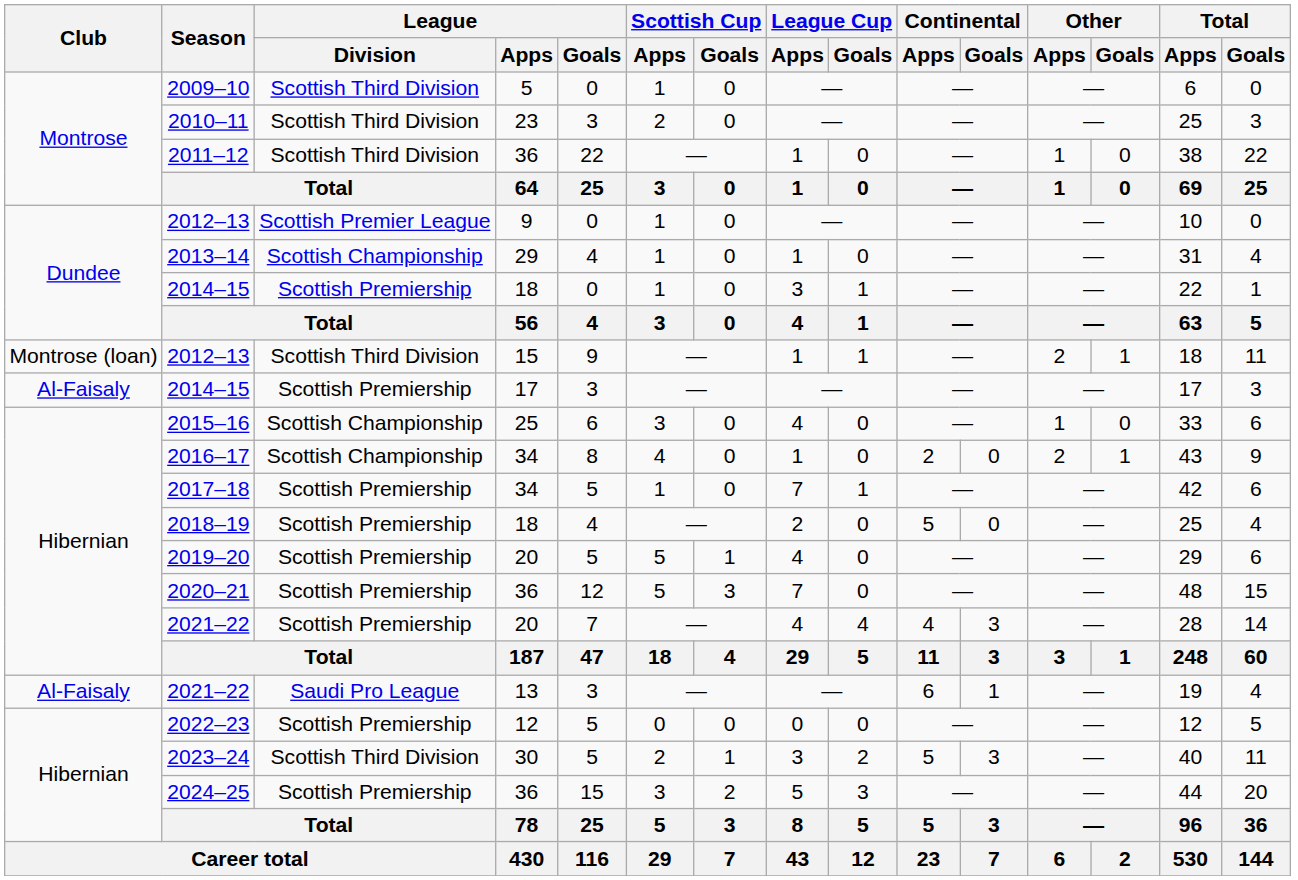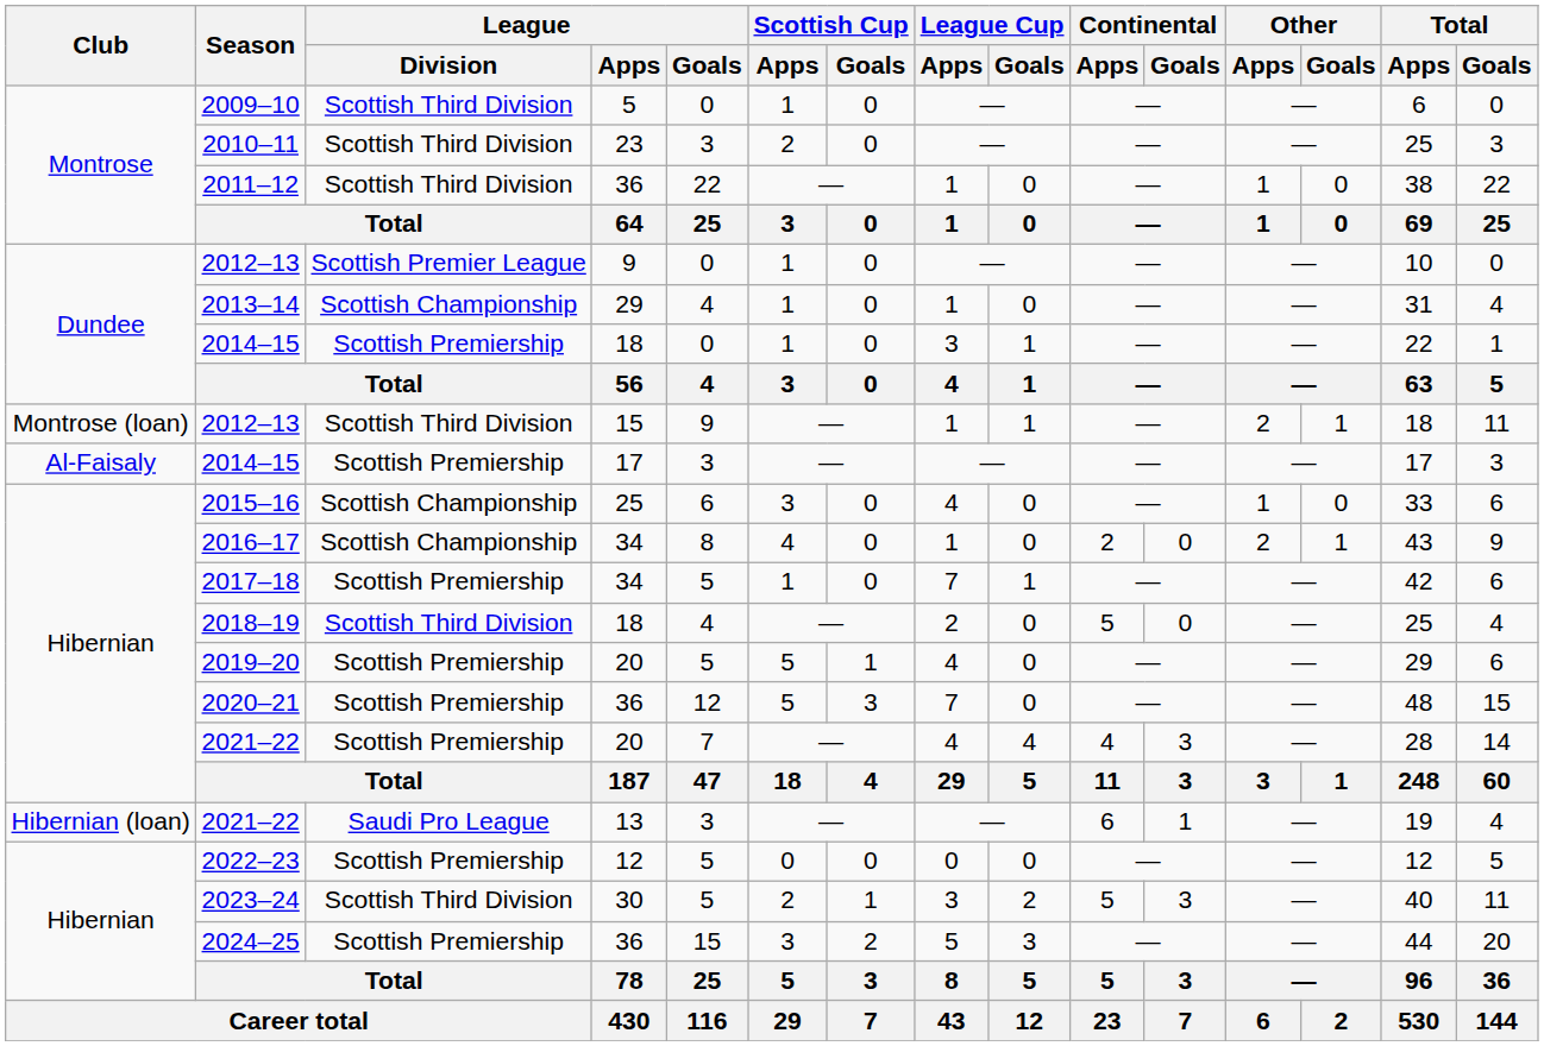 <table class="wikitable" style="text-align:center">
 <tr>
 <th rowspan="2">Club</th>
 <th rowspan="2">Season</th>
 <th colspan="3">League</th>
 <th colspan="2"><a href='#'>Scottish Cup</a></th>
 <th colspan="2"><a href='#'>League Cup</a></th>
 <th colspan="2">Continental</th>
 <th colspan="2">Other</th>
 <th colspan="2">Total</th>
 </tr>
 <tr>
 <th>Division</th>
 <th>Apps</th>
 <th>Goals</th>
 <th>Apps</th>
 <th>Goals</th>
 <th>Apps</th>
 <th>Goals</th>
 <th>Apps</th>
 <th>Goals</th>
 <th>Apps</th>
 <th>Goals</th>
 <th>Apps</th>
 <th>Goals</th>
 </tr>
 <tr>
 <td rowspan="4"><a href='#'>Montrose</a></td>
 <td><a href='#'>2009–10</a></td>
 <td><a href='#'>Scottish Third Division</a></td>
 <td>5</td>
 <td>0</td>
 <td>1</td>
 <td>0</td>
 <td colspan="2">—</td>
 <td colspan="2">—</td>
 <td colspan="2">—</td>
 <td>6</td>
 <td>0</td>
 </tr>
 <tr>
 <td><a href='#'>2010–11</a></td>
 <td>Scottish Third Division</td>
 <td>23</td>
 <td>3</td>
 <td>2</td>
 <td>0</td>
 <td colspan="2">—</td>
 <td colspan="2">—</td>
 <td colspan="2">—</td>
 <td>25</td>
 <td>3</td>
 </tr>
 <tr>
 <td><a href='#'>2011–12</a></td>
 <td>Scottish Third Division</td>
 <td>36</td>
 <td>22</td>
 <td colspan="2">—</td>
 <td>1</td>
 <td>0</td>
 <td colspan="2">—</td>
 <td>1</td>
 <td>0</td>
 <td>38</td>
 <td>22</td>
 </tr>
 <tr>
 <th colspan="2">Total</th>
 <th>64</th>
 <th>25</th>
 <th>3</th>
 <th>0</th>
 <th>1</th>
 <th>0</th>
 <th colspan="2">—</th>
 <th>1</th>
 <th>0</th>
 <th>69</th>
 <th>25</th>
 </tr>
 <tr>
 <td rowspan="4"><a href='#'>Dundee</a></td>
 <td><a href='#'>2012–13</a></td>
 <td><a href='#'>Scottish Premier League</a></td>
 <td>9</td>
 <td>0</td>
 <td>1</td>
 <td>0</td>
 <td colspan="2">—</td>
 <td colspan="2">—</td>
 <td colspan="2">—</td>
 <td>10</td>
 <td>0</td>
 </tr>
 <tr>
 <td><a href='#'>2013–14</a></td>
 <td><a href='#'>Scottish Championship</a></td>
 <td>29</td>
 <td>4</td>
 <td>1</td>
 <td>0</td>
 <td>1</td>
 <td>0</td>
 <td colspan="2">—</td>
 <td colspan="2">—</td>
 <td>31</td>
 <td>4</td>
 </tr>
 <tr>
 <td><a href='#'>2014–15</a></td>
 <td><a href='#'>Scottish Premiership</a></td>
 <td>18</td>
 <td>0</td>
 <td>1</td>
 <td>0</td>
 <td>3</td>
 <td>1</td>
 <td colspan="2">—</td>
 <td colspan="2">—</td>
 <td>22</td>
 <td>1</td>
 </tr>
 <tr>
 <th colspan="2">Total</th>
 <th>56</th>
 <th>4</th>
 <th>3</th>
 <th>0</th>
 <th>4</th>
 <th>1</th>
 <th colspan="2">—</th>
 <th colspan="2">—</th>
 <th>63</th>
 <th>5</th>
 </tr>
 <tr>
 <td>Montrose (loan)</td>
 <td><a href='#'>2012–13</a></td>
 <td>Scottish Third Division</td>
 <td>15</td>
 <td>9</td>
 <td colspan="2">—</td>
 <td>1</td>
 <td>1</td>
 <td colspan="2">—</td>
 <td>2</td>
 <td>1</td>
 <td>18</td>
 <td>11</td>
 </tr>
 <tr>
 <td><a href='#'>Al-Faisaly</a></td>
 <td><a href='#'>2014–15</a></td>
 <td>Scottish Premiership</td>
 <td>17</td>
 <td>3</td>
 <td colspan="2">—</td>
 <td colspan="2">—</td>
 <td colspan="2">—</td>
 <td colspan="2">—</td>
 <td>17</td>
 <td>3</td>
 </tr>
 <tr>
 <td rowspan="8">Hibernian</td>
 <td><a href='#'>2015–16</a></td>
 <td>Scottish Championship</td>
 <td>25</td>
 <td>6</td>
 <td>3</td>
 <td>0</td>
 <td>4</td>
 <td>0</td>
 <td colspan="2">—</td>
 <td>1</td>
 <td>0</td>
 <td>33</td>
 <td>6</td>
 </tr>
 <tr>
 <td><a href='#'>2016–17</a></td>
 <td>Scottish Championship</td>
 <td>34</td>
 <td>8</td>
 <td>4</td>
 <td>0</td>
 <td>1</td>
 <td>0</td>
 <td>2</td>
 <td>0</td>
 <td>2</td>
 <td>1</td>
 <td>43</td>
 <td>9</td>
 </tr>
 <tr>
 <td><a href='#'>2017–18</a></td>
 <td>Scottish Premiership</td>
 <td>34</td>
 <td>5</td>
 <td>1</td>
 <td>0</td>
 <td>7</td>
 <td>1</td>
 <td colspan="2">—</td>
 <td colspan="2">—</td>
 <td>42</td>
 <td>6</td>
 </tr>
 <tr>
 <td><a href='#'>2018–19</a></td>
-<td>Scottish Premiership</td>
+<td><a href='#'>Scottish Third Division</a></td>
 <td>18</td>
 <td>4</td>
 <td colspan="2">—</td>
 <td>2</td>
 <td>0</td>
 <td>5</td>
 <td>0</td>
 <td colspan="2">—</td>
 <td>25</td>
 <td>4</td>
 </tr>
 <tr>
 <td><a href='#'>2019–20</a></td>
 <td>Scottish Premiership</td>
 <td>20</td>
 <td>5</td>
 <td>5</td>
 <td>1</td>
 <td>4</td>
 <td>0</td>
 <td colspan="2">—</td>
 <td colspan="2">—</td>
 <td>29</td>
 <td>6</td>
 </tr>
 <tr>
 <td><a href='#'>2020–21</a></td>
 <td>Scottish Premiership</td>
 <td>36</td>
 <td>12</td>
 <td>5</td>
 <td>3</td>
 <td>7</td>
 <td>0</td>
 <td colspan="2">—</td>
 <td colspan="2">—</td>
 <td>48</td>
 <td>15</td>
 </tr>
 <tr>
 <td><a href='#'>2021–22</a></td>
 <td>Scottish Premiership</td>
 <td>20</td>
 <td>7</td>
 <td colspan="2">—</td>
 <td>4</td>
 <td>4</td>
 <td>4</td>
 <td>3</td>
 <td colspan="2">—</td>
 <td>28</td>
 <td>14</td>
 </tr>
 <tr>
 <th colspan="2">Total</th>
 <th>187</th>
 <th>47</th>
 <th>18</th>
 <th>4</th>
 <th>29</th>
 <th>5</th>
 <th>11</th>
 <th>3</th>
 <th>3</th>
 <th>1</th>
 <th>248</th>
 <th>60</th>
 </tr>
 <tr>
-<td><a href='#'>Al-Faisaly</a></td>
+<td><a href='#'>Hibernian</a> (loan)</td>
 <td><a href='#'>2021–22</a></td>
 <td><a href='#'>Saudi Pro League</a></td>
 <td>13</td>
 <td>3</td>
 <td colspan="2">—</td>
 <td colspan="2">—</td>
 <td>6</td>
 <td>1</td>
 <td colspan="2">—</td>
 <td>19</td>
 <td>4</td>
 </tr>
 <tr>
 <td rowspan="4">Hibernian</td>
 <td><a href='#'>2022–23</a></td>
 <td>Scottish Premiership</td>
 <td>12</td>
 <td>5</td>
 <td>0</td>
 <td>0</td>
 <td>0</td>
 <td>0</td>
 <td colspan="2">—</td>
 <td colspan="2">—</td>
 <td>12</td>
 <td>5</td>
 </tr>
 <tr>
 <td><a href='#'>2023–24</a></td>
 <td>Scottish Third Division</td>
 <td>30</td>
 <td>5</td>
 <td>2</td>
 <td>1</td>
 <td>3</td>
 <td>2</td>
 <td>5</td>
 <td>3</td>
 <td colspan="2">—</td>
 <td>40</td>
 <td>11</td>
 </tr>
 <tr>
 <td><a href='#'>2024–25</a></td>
 <td>Scottish Premiership</td>
 <td>36</td>
 <td>15</td>
 <td>3</td>
 <td>2</td>
 <td>5</td>
 <td>3</td>
 <td colspan="2">—</td>
 <td colspan="2">—</td>
 <td>44</td>
 <td>20</td>
 </tr>
 <tr>
 <th colspan="2">Total</th>
 <th>78</th>
 <th>25</th>
 <th>5</th>
 <th>3</th>
 <th>8</th>
 <th>5</th>
 <th>5</th>
 <th>3</th>
 <th colspan="2">—</th>
 <th>96</th>
 <th>36</th>
 </tr>
 <tr>
 <th colspan="3">Career total</th>
 <th>430</th>
 <th>116</th>
 <th>29</th>
 <th>7</th>
 <th>43</th>
 <th>12</th>
 <th>23</th>
 <th>7</th>
 <th>6</th>
 <th>2</th>
 <th>530</th>
 <th>144</th>
 </tr>
 </table>
